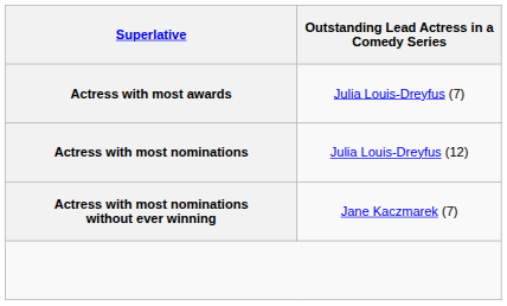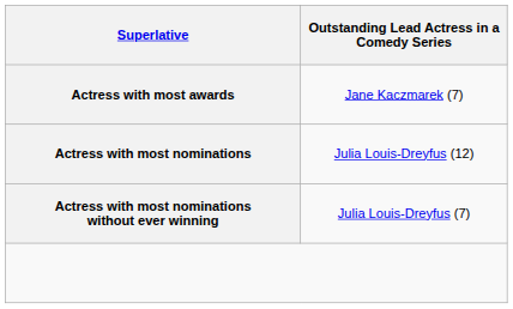 <table class="wikitable" style="text-align: center">
 <tr style="height:4.5em;">
 <th width="350"><strong><a href='#'>Superlative</a></strong></th>
 <th colspan="2" width="290"><strong> Outstanding Lead Actress in a Comedy Series</strong></th>
 </tr>
 <tr style="height:4.5em;">
 <th width="350">Actress with most awards</th>
-<td><a href='#'>Julia Louis-Dreyfus</a> (7)</td>
+<td><a href='#'>Jane Kaczmarek</a> (7)</td>
 </tr>
 <tr style="height:4.5em;">
 <th>Actress with most nominations</th>
 <td><a href='#'>Julia Louis-Dreyfus</a> (12)</td>
 </tr>
 <tr style="height:4.5em;">
 <th>Actress with most nominations <br> without ever winning</th>
-<td><a href='#'>Jane Kaczmarek</a> (7)</td>
+<td><a href='#'>Julia Louis-Dreyfus</a> (7)</td>
 </tr>
 <tr style="height:4.5em;">
 </tr>
 </table>
